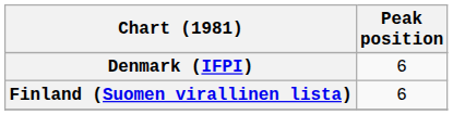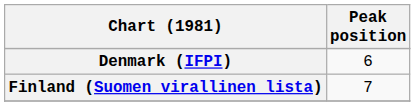 <table class="wikitable sortable plainrowheaders" style="text-align:center">
 <tr>
 <th>Chart (1981)</th>
 <th>Peak<br>position</th>
 </tr>
 <tr>
 </tr>
 <tr>
 <th scope="row">Denmark (<a href='#'>IFPI</a>)</th>
 <td>6</td>
 </tr>
 <tr>
 <th scope="row">Finland (<a href='#'>Suomen virallinen lista</a>)</th>
-<td>6</td>
+<td>7</td>
 </tr>
 <tr>
 </tr>
 <tr>
 </tr>
 <tr>
 </tr>
 <tr>
 </tr>
 <tr>
 </tr>
 </table>
